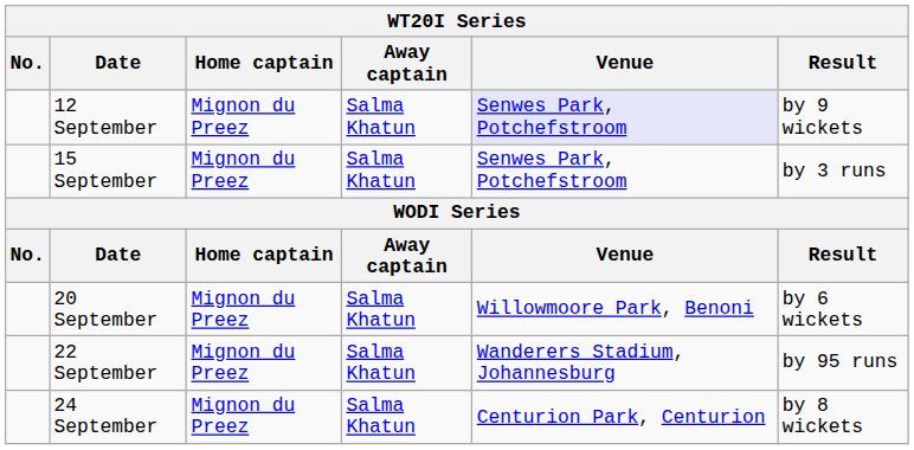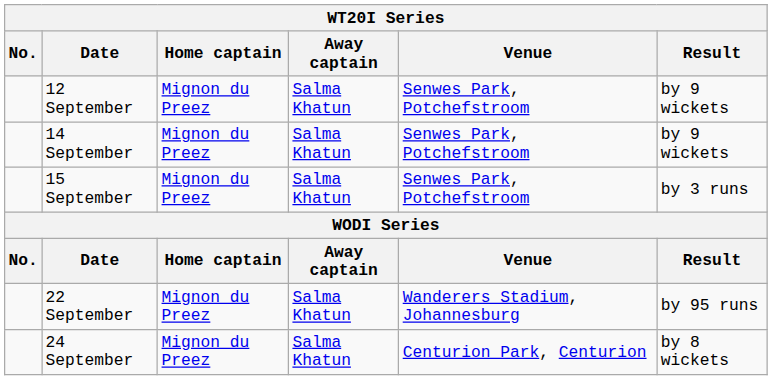 <table class="wikitable">
 <tr>
 <th colspan="6">WT20I Series</th>
 </tr>
 <tr>
 <th>No.</th>
 <th>Date</th>
 <th>Home captain</th>
 <th>Away captain</th>
 <th>Venue</th>
 <th>Result</th>
 </tr>
 <tr>
 <td></td>
 <td>12 September</td>
 <td><a href='#'>Mignon du Preez</a></td>
 <td><a href='#'>Salma Khatun</a></td>
-<td style="background: lavender;"><a href='#'>Senwes Park</a>, <a href='#'>Potchefstroom</a></td>
+<td><a href='#'>Senwes Park</a>, <a href='#'>Potchefstroom</a></td>
+<td> by 9 wickets</td>
+</tr>
+<tr>
+<td></td>
+<td>14 September</td>
+<td><a href='#'>Mignon du Preez</a></td>
+<td><a href='#'>Salma Khatun</a></td>
+<td><a href='#'>Senwes Park</a>, <a href='#'>Potchefstroom</a></td>
 <td> by 9 wickets</td>
 </tr>
 <tr>
 <td></td>
 <td>15 September</td>
 <td><a href='#'>Mignon du Preez</a></td>
 <td><a href='#'>Salma Khatun</a></td>
 <td><a href='#'>Senwes Park</a>, <a href='#'>Potchefstroom</a></td>
 <td> by 3 runs</td>
 </tr>
 <tr>
 <th colspan="6">WODI Series</th>
 </tr>
 <tr>
 <th>No.</th>
 <th>Date</th>
 <th>Home captain</th>
 <th>Away captain</th>
 <th>Venue</th>
 <th>Result</th>
 </tr>
 <tr>
 <td></td>
-<td>20 September</td>
-<td><a href='#'>Mignon du Preez</a></td>
-<td><a href='#'>Salma Khatun</a></td>
-<td><a href='#'>Willowmoore Park</a>, <a href='#'>Benoni</a></td>
-<td> by 6 wickets</td>
-</tr>
-<tr>
-<td></td>
 <td>22 September</td>
 <td><a href='#'>Mignon du Preez</a></td>
 <td><a href='#'>Salma Khatun</a></td>
 <td><a href='#'>Wanderers Stadium</a>, <a href='#'>Johannesburg</a></td>
 <td> by 95 runs</td>
 </tr>
 <tr>
 <td></td>
 <td>24 September</td>
 <td><a href='#'>Mignon du Preez</a></td>
 <td><a href='#'>Salma Khatun</a></td>
 <td><a href='#'>Centurion Park</a>, <a href='#'>Centurion</a></td>
 <td> by 8 wickets</td>
 </tr>
 </table>
